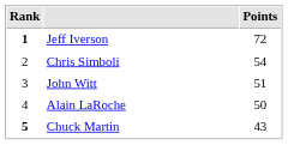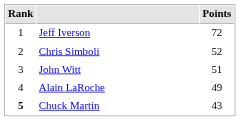 <table cellspacing="1" cellpadding="3" style="border:1px solid #AAAAAA;font-size:86%">
 <tr bgcolor="#E4E4E4">
 <th style="border-bottom:1px solid #AAAAAA" width=10>Rank</th>
 <th style="border-bottom:1px solid #AAAAAA" width=200></th>
 <th style="border-bottom:1px solid #AAAAAA" width=20>Points</th>
 </tr>
 <tr>
-<td align="center"><strong>1</strong></td>
+<td align="center">1</td>
 <td> <a href='#'>Jeff Iverson</a></td>
 <td align=center>72</td>
 </tr>
 <tr>
 <td align="center">2</td>
 <td> <a href='#'>Chris Simboli</a></td>
-<td align=center>54</td>
+<td align=center>52</td>
 </tr>
 <tr>
 <td align="center">3</td>
 <td> <a href='#'>John Witt</a></td>
 <td align=center>51</td>
 </tr>
 <tr>
 <td align="center">4</td>
 <td> <a href='#'>Alain LaRoche</a></td>
-<td align=center>50</td>
+<td align=center>49</td>
 </tr>
 <tr>
 <td align="center"><strong>5</strong></td>
 <td> <a href='#'>Chuck Martin</a></td>
 <td align=center>43</td>
 </tr>
 </table>
